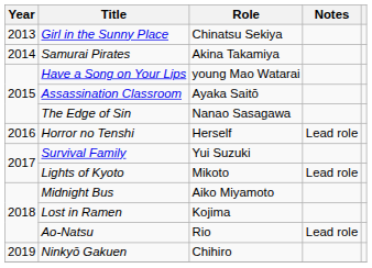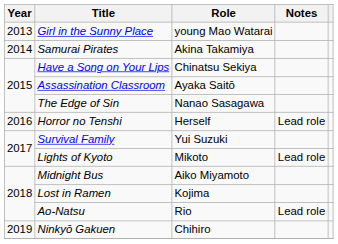 <table class="wikitable plainrowheaders sortable">
 <tr>
 <th>Year</th>
 <th>Title</th>
 <th>Role</th>
 <th class="unsortable">Notes</th>
 <th class="unsortable"></th>
 </tr>
 <tr>
 <td>2013</td>
 <td><em><a href='#'>Girl in the Sunny Place</a></em></td>
-<td>Chinatsu Sekiya</td>
+<td>young Mao Watarai</td>
 <td></td>
 <td></td>
 </tr>
 <tr>
 <td>2014</td>
 <td><em>Samurai Pirates</em></td>
 <td>Akina Takamiya</td>
 <td></td>
 <td></td>
 </tr>
 <tr>
 <td rowspan="3">2015</td>
 <td><em><a href='#'>Have a Song on Your Lips</a></em></td>
-<td>young Mao Watarai</td>
+<td>Chinatsu Sekiya</td>
 <td></td>
 <td></td>
 </tr>
 <tr>
 <td><em><a href='#'>Assassination Classroom</a></em></td>
 <td>Ayaka Saitō</td>
 <td></td>
 <td></td>
 </tr>
 <tr>
 <td><em>The Edge of Sin</em></td>
 <td>Nanao Sasagawa</td>
 <td></td>
 <td></td>
 </tr>
 <tr>
 <td>2016</td>
 <td><em>Horror no Tenshi</em></td>
 <td>Herself</td>
 <td>Lead role</td>
 <td></td>
 </tr>
 <tr>
 <td rowspan="2">2017</td>
 <td><em><a href='#'>Survival Family</a></em></td>
 <td>Yui Suzuki</td>
 <td></td>
 <td></td>
 </tr>
 <tr>
 <td><em>Lights of Kyoto</em></td>
 <td>Mikoto</td>
 <td>Lead role</td>
 <td></td>
 </tr>
 <tr>
 <td rowspan="3">2018</td>
 <td><em>Midnight Bus</em></td>
 <td>Aiko Miyamoto</td>
 <td></td>
 <td></td>
 </tr>
 <tr>
 <td><em>Lost in Ramen</em></td>
 <td>Kojima</td>
 <td></td>
 <td></td>
 </tr>
 <tr>
 <td><em>Ao-Natsu</em></td>
 <td>Rio</td>
 <td>Lead role</td>
 <td></td>
 </tr>
 <tr>
 <td rowspan="1">2019</td>
 <td><em>Ninkyō Gakuen </em></td>
 <td>Chihiro</td>
 <td></td>
 <td></td>
 </tr>
 <tr>
 </tr>
 </table>
